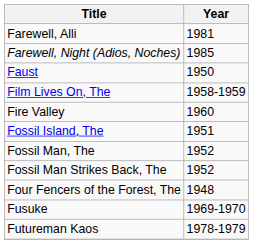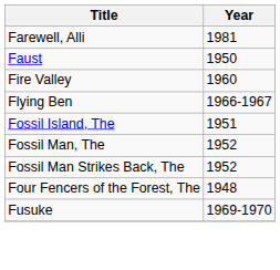 <table class="wikitable sortable">
 <tr>
 <th>Title</th>
 <th>Year</th>
 </tr>
 <tr>
 <td>Farewell, Alli</td>
 <td>1981</td>
 </tr>
 <tr>
-<td><em>Farewell, Night (Adios, Noches)</em></td>
-<td>1985</td>
-</tr>
-<tr>
 <td><a href='#'>Faust</a></td>
 <td>1950</td>
 </tr>
 <tr>
-<td><a href='#'>Film Lives On, The</a></td>
-<td>1958-1959</td>
+<td>Fire Valley</td>
+<td>1960</td>
 </tr>
 <tr>
-<td>Fire Valley</td>
-<td>1960</td>
+<td>Flying Ben</td>
+<td>1966-1967</td>
 </tr>
 <tr>
 <td><a href='#'>Fossil Island, The</a></td>
 <td>1951</td>
 </tr>
 <tr>
 <td>Fossil Man, The</td>
 <td>1952</td>
 </tr>
 <tr>
 <td>Fossil Man Strikes Back, The</td>
 <td>1952</td>
 </tr>
 <tr>
 <td>Four Fencers of the Forest, The</td>
 <td>1948</td>
 </tr>
 <tr>
 <td>Fusuke</td>
 <td>1969-1970</td>
 </tr>
 <tr>
-<td>Futureman Kaos</td>
-<td>1978-1979</td>
-</tr>
-<tr>
 </tr>
 </table>
